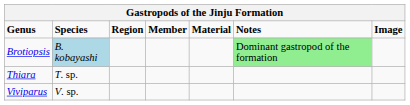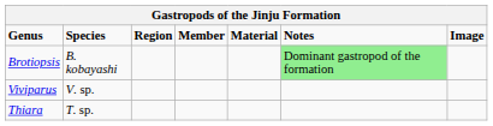 <table class="wikitable">
 <tr>
 <th colspan="7">Gastropods of the Jinju Formation</th>
 </tr>
 <tr>
 <td><strong>Genus</strong></td>
 <td><strong>Species</strong></td>
 <td><strong>Region</strong></td>
 <td><strong>Member</strong></td>
 <td><strong>Material</strong></td>
 <td><strong>Notes</strong></td>
 <td><strong>Image</strong></td>
 </tr>
 <tr>
 <td><em><a href='#'>Brotiopsis</a></em></td>
-<td style="background: lightblue;"><em>B. kobayashi</em></td>
+<td><em>B. kobayashi</em></td>
 <td></td>
 <td></td>
 <td></td>
 <td style="background: lightgreen;">Dominant gastropod of the formation</td>
+<td></td>
+</tr>
+<tr>
+<td><em><a href='#'>Viviparus</a></em></td>
+<td><em>V</em>. sp.</td>
+<td></td>
+<td></td>
+<td></td>
+<td></td>
 <td></td>
 </tr>
 <tr>
 <td><em><a href='#'>Thiara</a></em></td>
 <td><em>T</em>. sp.</td>
 <td></td>
 <td></td>
 <td></td>
 <td></td>
 <td></td>
 </tr>
-<tr>
-<td><em><a href='#'>Viviparus</a></em></td>
-<td><em>V</em>. sp.</td>
-<td></td>
-<td></td>
-<td></td>
-<td></td>
-<td></td>
-</tr>
 </table>
